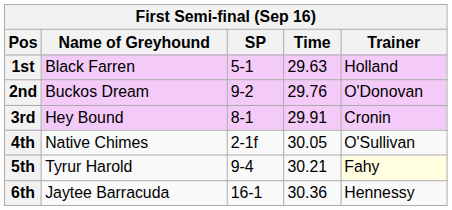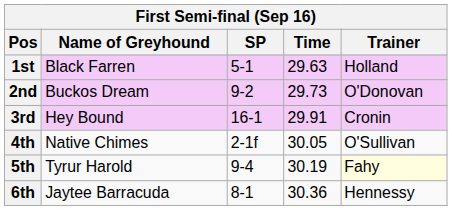 <table class="wikitable">
 <tr>
 <th colspan="6">First Semi-final (Sep 16)</th>
 </tr>
 <tr>
 <th width=30>Pos</th>
 <th width=180>Name of Greyhound</th>
 <th width=50>SP</th>
 <th width=50>Time</th>
 <th width=100>Trainer</th>
 </tr>
 <tr style="background: #f4caf9;">
 <th>1st</th>
 <td>Black Farren</td>
 <td>5-1</td>
 <td>29.63</td>
 <td>Holland</td>
 </tr>
 <tr style="background: #f4caf9;">
 <th>2nd</th>
 <td>Buckos Dream</td>
 <td>9-2</td>
-<td>29.76</td>
+<td>29.73</td>
 <td>O'Donovan</td>
 </tr>
 <tr style="background: #f4caf9;">
 <th>3rd</th>
 <td>Hey Bound</td>
-<td>8-1</td>
+<td>16-1</td>
 <td>29.91</td>
 <td>Cronin</td>
 </tr>
 <tr>
 <th>4th</th>
 <td>Native Chimes</td>
 <td>2-1f</td>
 <td>30.05</td>
 <td>O'Sullivan</td>
 </tr>
 <tr>
 <th>5th</th>
 <td>Tyrur Harold</td>
 <td>9-4</td>
-<td>30.21</td>
+<td>30.19</td>
 <td style="background: lightyellow;">Fahy</td>
 </tr>
 <tr>
 <th>6th</th>
 <td>Jaytee Barracuda</td>
-<td>16-1</td>
+<td>8-1</td>
 <td>30.36</td>
 <td>Hennessy</td>
 </tr>
 </table>
